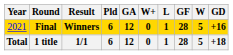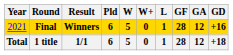 <table class="wikitable" style="text-align: center;">
 <tr>
 <th>Year</th>
 <th>Round</th>
 <th>Result</th>
 <th width=20>Pld</th>
-<th width=20>GA</th>
+<th width=20>W</th>
 <th width=20>W+</th>
 <th width=20>L</th>
 <th width=20>GF</th>
-<th width=20>W</th>
+<th width=20>GA</th>
 <th>GD</th>
 </tr>
 <tr style="background:gold;">
 <td> <a href='#'>2021</a></td>
 <td><strong>Final</strong></td>
 <td><strong>Winners</strong></td>
 <td><strong>6</strong></td>
-<td><strong>12</strong></td>
+<td><strong>5</strong></td>
 <td><strong>0</strong></td>
 <td><strong>1</strong></td>
 <td><strong>28</strong></td>
-<td><strong>5</strong></td>
+<td><strong>12</strong></td>
 <td><strong>+16</strong></td>
 </tr>
 <tr>
 <th>Total</th>
 <th>1 title</th>
 <th>1/1</th>
 <th>6</th>
-<th>12</th>
+<th>5</th>
 <th>0</th>
 <th>1</th>
 <th>28</th>
-<th>5</th>
+<th>12</th>
 <th>+18</th>
 </tr>
 </table>
